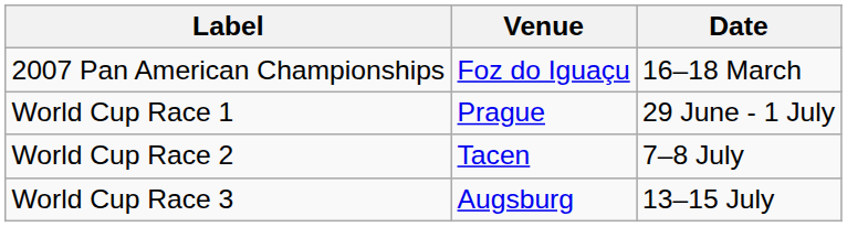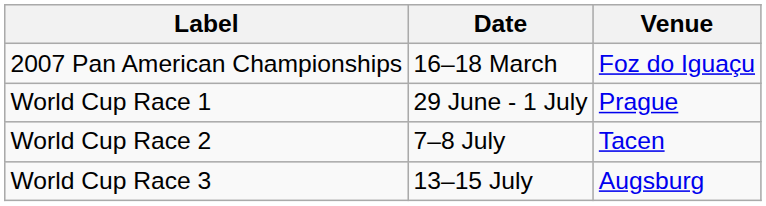 <table class="wikitable">
 <tr>
 <th>Label</th>
+<th>Date</th>
 <th>Venue</th>
-<th>Date</th>
 </tr>
 <tr align=left>
 <td>2007 Pan American Championships</td>
+<td align=left>16–18 March</td>
 <td align=left> <a href='#'>Foz do Iguaçu</a></td>
-<td align=left>16–18 March</td>
 </tr>
 <tr align=left>
 <td>World Cup Race 1</td>
+<td align=left>29 June - 1 July</td>
 <td align=left> <a href='#'>Prague</a></td>
-<td align=left>29 June - 1 July</td>
 </tr>
 <tr align=left>
 <td>World Cup Race 2</td>
+<td align=left>7–8 July</td>
 <td align=left> <a href='#'>Tacen</a></td>
-<td align=left>7–8 July</td>
 </tr>
 <tr align=left>
 <td>World Cup Race 3</td>
+<td align=left>13–15 July</td>
 <td align=left> <a href='#'>Augsburg</a></td>
-<td align=left>13–15 July</td>
 </tr>
 </table>
